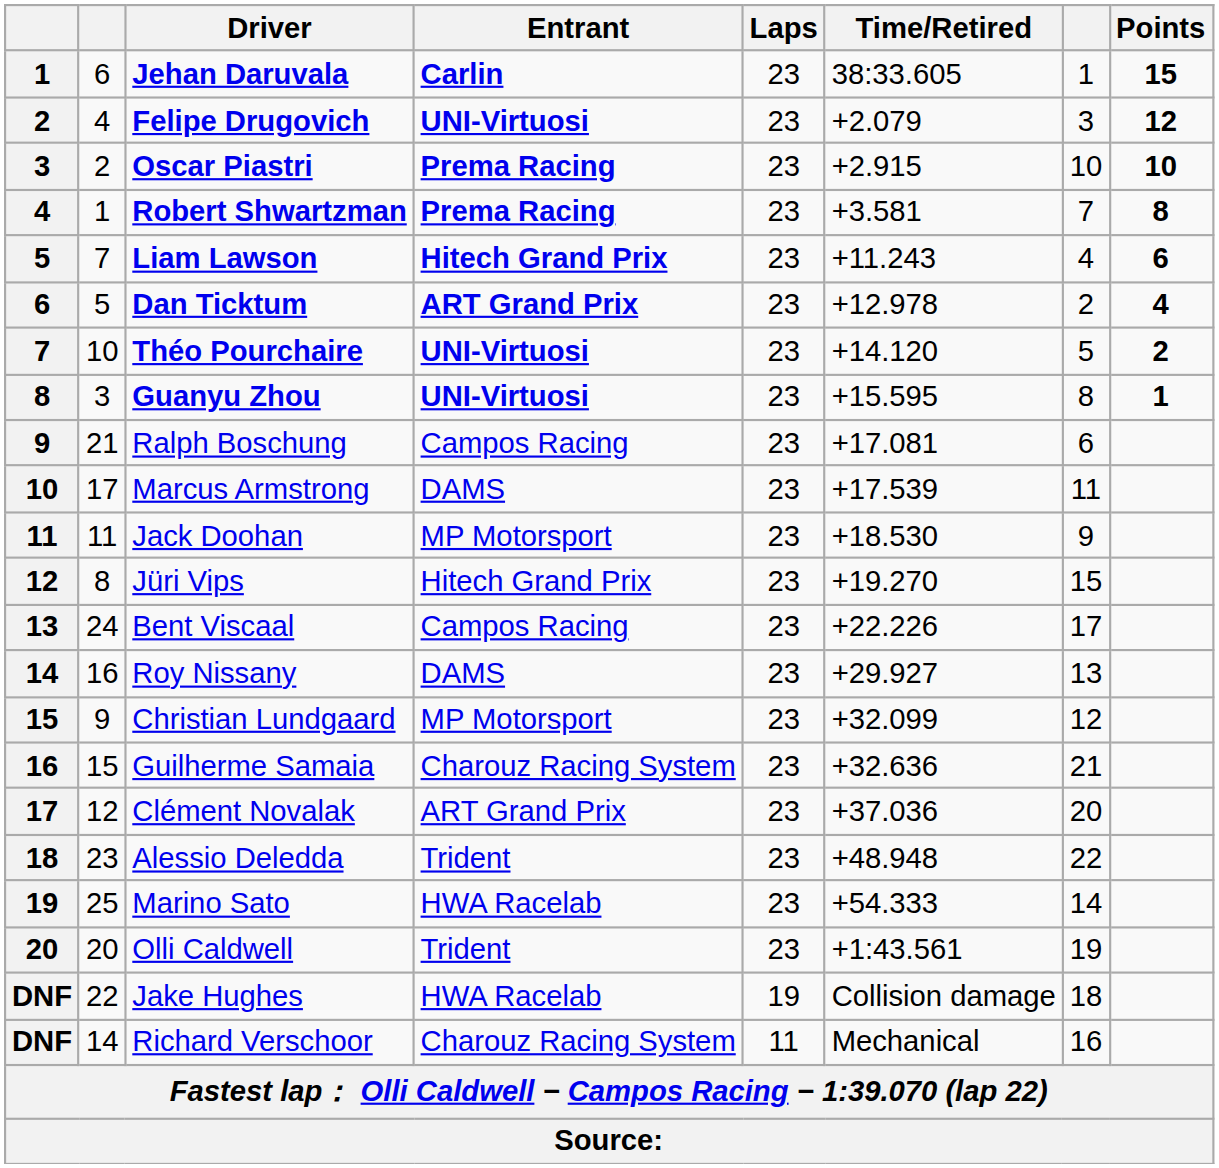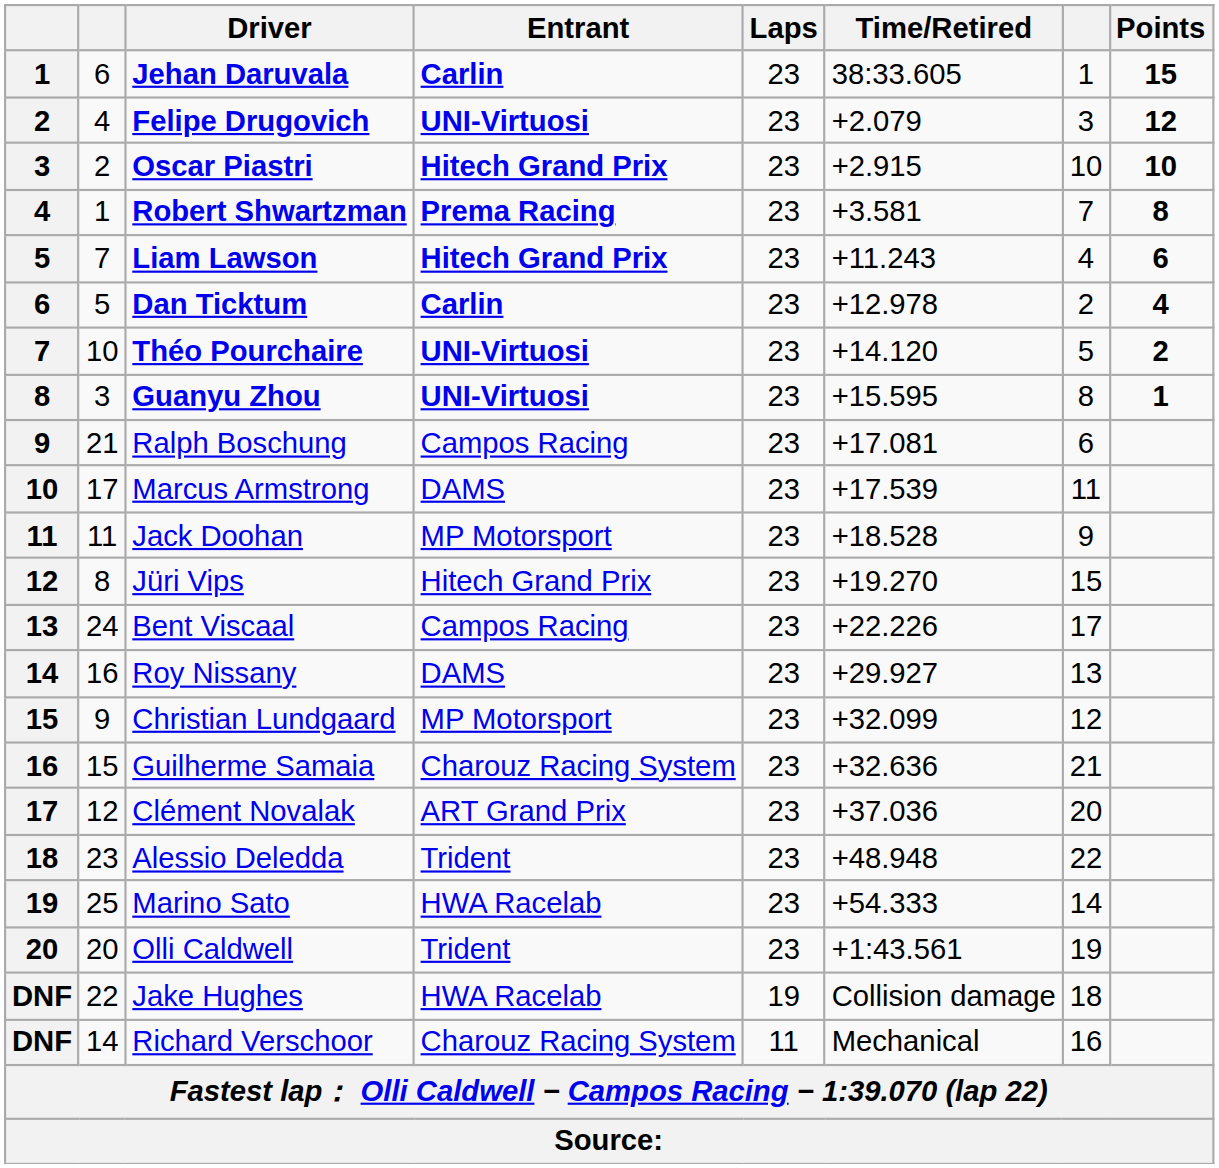 <table class="wikitable" style="font-size:85%">
 <tr>
 <th scope="col"></th>
 <th scope="col"></th>
 <th scope="col">Driver</th>
 <th scope="col">Entrant</th>
 <th scope="col">Laps</th>
 <th scope="col">Time/Retired</th>
 <th scope="col"></th>
 <th scope="col">Points</th>
 </tr>
 <tr>
 <th scope="row">1</th>
 <td align="center">6</td>
 <td><strong> <a href='#'>Jehan Daruvala</a></strong></td>
 <td><a href='#'><strong>Carlin</strong></a></td>
 <td align="center">23</td>
 <td>38:33.605</td>
 <td align="center">1</td>
 <td align="center"><strong>15</strong></td>
 </tr>
 <tr>
 <th scope="row">2</th>
 <td align="center">4</td>
 <td><strong> <a href='#'>Felipe Drugovich</a></strong></td>
 <td><a href='#'><strong>UNI-Virtuosi</strong></a></td>
 <td align="center">23</td>
 <td>+2.079</td>
 <td align="center">3</td>
 <td align="center"><strong>12</strong></td>
 </tr>
 <tr>
 <th scope="row">3</th>
 <td align="center">2</td>
 <td><strong> <a href='#'>Oscar Piastri</a></strong></td>
-<td><a href='#'><strong>Prema Racing</strong></a></td>
+<td><strong><a href='#'>Hitech Grand Prix</a></strong></td>
 <td align="center">23</td>
 <td>+2.915</td>
 <td align="center">10</td>
 <td align="center"><strong>10</strong></td>
 </tr>
 <tr>
 <th scope="row">4</th>
 <td align="center">1</td>
 <td><strong> <a href='#'>Robert Shwartzman</a></strong></td>
 <td><a href='#'><strong>Prema Racing</strong></a></td>
 <td align="center">23</td>
 <td>+3.581</td>
 <td align="center">7</td>
 <td align="center"><strong>8</strong></td>
 </tr>
 <tr>
 <th scope="row">5</th>
 <td align="center">7</td>
 <td><strong> <a href='#'>Liam Lawson</a></strong></td>
 <td><strong><a href='#'>Hitech Grand Prix</a></strong></td>
 <td align="center">23</td>
 <td>+11.243</td>
 <td align="center">4</td>
 <td align="center"><strong>6</strong></td>
 </tr>
 <tr>
 <th scope="row">6</th>
 <td align="center">5</td>
 <td><strong> <a href='#'>Dan Ticktum</a></strong></td>
-<td><strong><a href='#'>ART Grand Prix</a></strong></td>
+<td><a href='#'><strong>Carlin</strong></a></td>
 <td align="center">23</td>
 <td>+12.978</td>
 <td align="center">2</td>
 <td align="center"><strong>4</strong></td>
 </tr>
 <tr>
 <th scope="row">7</th>
 <td align="center">10</td>
 <td><strong> <a href='#'>Théo Pourchaire</a></strong></td>
 <td><a href='#'><strong>UNI-Virtuosi</strong></a></td>
 <td align="center">23</td>
 <td>+14.120</td>
 <td align="center">5</td>
 <td align="center"><strong>2</strong></td>
 </tr>
 <tr>
 <th scope="row">8</th>
 <td align="center">3</td>
 <td><strong> <a href='#'>Guanyu Zhou</a></strong></td>
 <td><a href='#'><strong>UNI-Virtuosi</strong></a></td>
 <td align="center">23</td>
 <td>+15.595</td>
 <td align="center">8</td>
 <td align="center"><strong>1</strong></td>
 </tr>
 <tr>
 <th scope="row">9</th>
 <td align="center">21</td>
 <td> <a href='#'>Ralph Boschung</a></td>
 <td><a href='#'>Campos Racing</a></td>
 <td align="center">23</td>
 <td>+17.081</td>
 <td align="center">6</td>
 <td align="center"></td>
 </tr>
 <tr>
 <th scope="row">10</th>
 <td align="center">17</td>
 <td> <a href='#'>Marcus Armstrong</a></td>
 <td><a href='#'>DAMS</a></td>
 <td align="center">23</td>
 <td>+17.539</td>
 <td align="center">11</td>
 <td align="center"></td>
 </tr>
 <tr>
 <th scope="row">11</th>
 <td align="center">11</td>
 <td> <a href='#'>Jack Doohan</a></td>
 <td><a href='#'>MP Motorsport</a></td>
 <td align="center">23</td>
-<td>+18.530</td>
+<td>+18.528</td>
 <td align="center">9</td>
 <td align="center"></td>
 </tr>
 <tr>
 <th scope="row">12</th>
 <td align="center">8</td>
 <td> <a href='#'>Jüri Vips</a></td>
 <td><a href='#'>Hitech Grand Prix</a></td>
 <td align="center">23</td>
 <td>+19.270</td>
 <td align="center">15</td>
 <td align="center"></td>
 </tr>
 <tr>
 <th scope="row">13</th>
 <td align="center">24</td>
 <td> <a href='#'>Bent Viscaal</a></td>
 <td><a href='#'>Campos Racing</a></td>
 <td align="center">23</td>
 <td>+22.226</td>
 <td align="center">17</td>
 <td align="center"></td>
 </tr>
 <tr>
 <th scope="row">14</th>
 <td align="center">16</td>
 <td> <a href='#'>Roy Nissany</a></td>
 <td><a href='#'>DAMS</a></td>
 <td align="center">23</td>
 <td>+29.927</td>
 <td align="center">13</td>
 <td align="center"></td>
 </tr>
 <tr>
 <th scope="row">15</th>
 <td align="center">9</td>
 <td> <a href='#'>Christian Lundgaard</a></td>
 <td><a href='#'>MP Motorsport</a></td>
 <td align="center">23</td>
 <td>+32.099</td>
 <td align="center">12</td>
 <td align="center"></td>
 </tr>
 <tr>
 <th scope="row">16</th>
 <td align="center">15</td>
 <td> <a href='#'>Guilherme Samaia</a></td>
 <td><a href='#'>Charouz Racing System</a></td>
 <td align="center">23</td>
 <td>+32.636</td>
 <td align="center">21</td>
 <td align="center"></td>
 </tr>
 <tr>
 <th scope="row">17</th>
 <td align="center">12</td>
 <td> <a href='#'>Clément Novalak</a></td>
 <td><a href='#'>ART Grand Prix</a></td>
 <td align="center">23</td>
 <td>+37.036</td>
 <td align="center">20</td>
 <td align="center"></td>
 </tr>
 <tr>
 <th scope="row">18</th>
 <td align="center">23</td>
 <td> <a href='#'>Alessio Deledda</a></td>
 <td><a href='#'>Trident</a></td>
 <td align="center">23</td>
 <td>+48.948</td>
 <td align="center">22</td>
 <td align="center"></td>
 </tr>
 <tr>
 <th scope="row">19</th>
 <td align="center">25</td>
 <td> <a href='#'>Marino Sato</a></td>
 <td><a href='#'>HWA Racelab</a></td>
 <td align="center">23</td>
 <td>+54.333</td>
 <td align="center">14</td>
 <td align="center"></td>
 </tr>
 <tr>
 <th scope="row">20</th>
 <td align="center">20</td>
 <td> <a href='#'>Olli Caldwell</a></td>
 <td><a href='#'>Trident</a></td>
 <td align="center">23</td>
 <td>+1:43.561</td>
 <td align="center">19</td>
 <td align="center"></td>
 </tr>
 <tr>
 <th scope="row">DNF</th>
 <td align="center">22</td>
 <td> <a href='#'>Jake Hughes</a></td>
 <td><a href='#'>HWA Racelab</a></td>
 <td align="center">19</td>
 <td>Collision damage</td>
 <td align="center">18</td>
 <td align="center"></td>
 </tr>
 <tr>
 <th scope="row">DNF</th>
 <td align="center">14</td>
 <td> <a href='#'>Richard Verschoor</a></td>
 <td><a href='#'>Charouz Racing System</a></td>
 <td align="center">11</td>
 <td>Mechanical</td>
 <td align="center">16</td>
 <td align="center"></td>
 </tr>
 <tr>
 <th colspan="8" align="center"><em>Fastest lap： <a href='#'>Olli Caldwell</a> − <a href='#'>Campos Racing</a> − 1:39.070 (lap 22)</em></th>
 </tr>
 <tr>
 <th colspan="8">Source:</th>
 </tr>
 </table>
